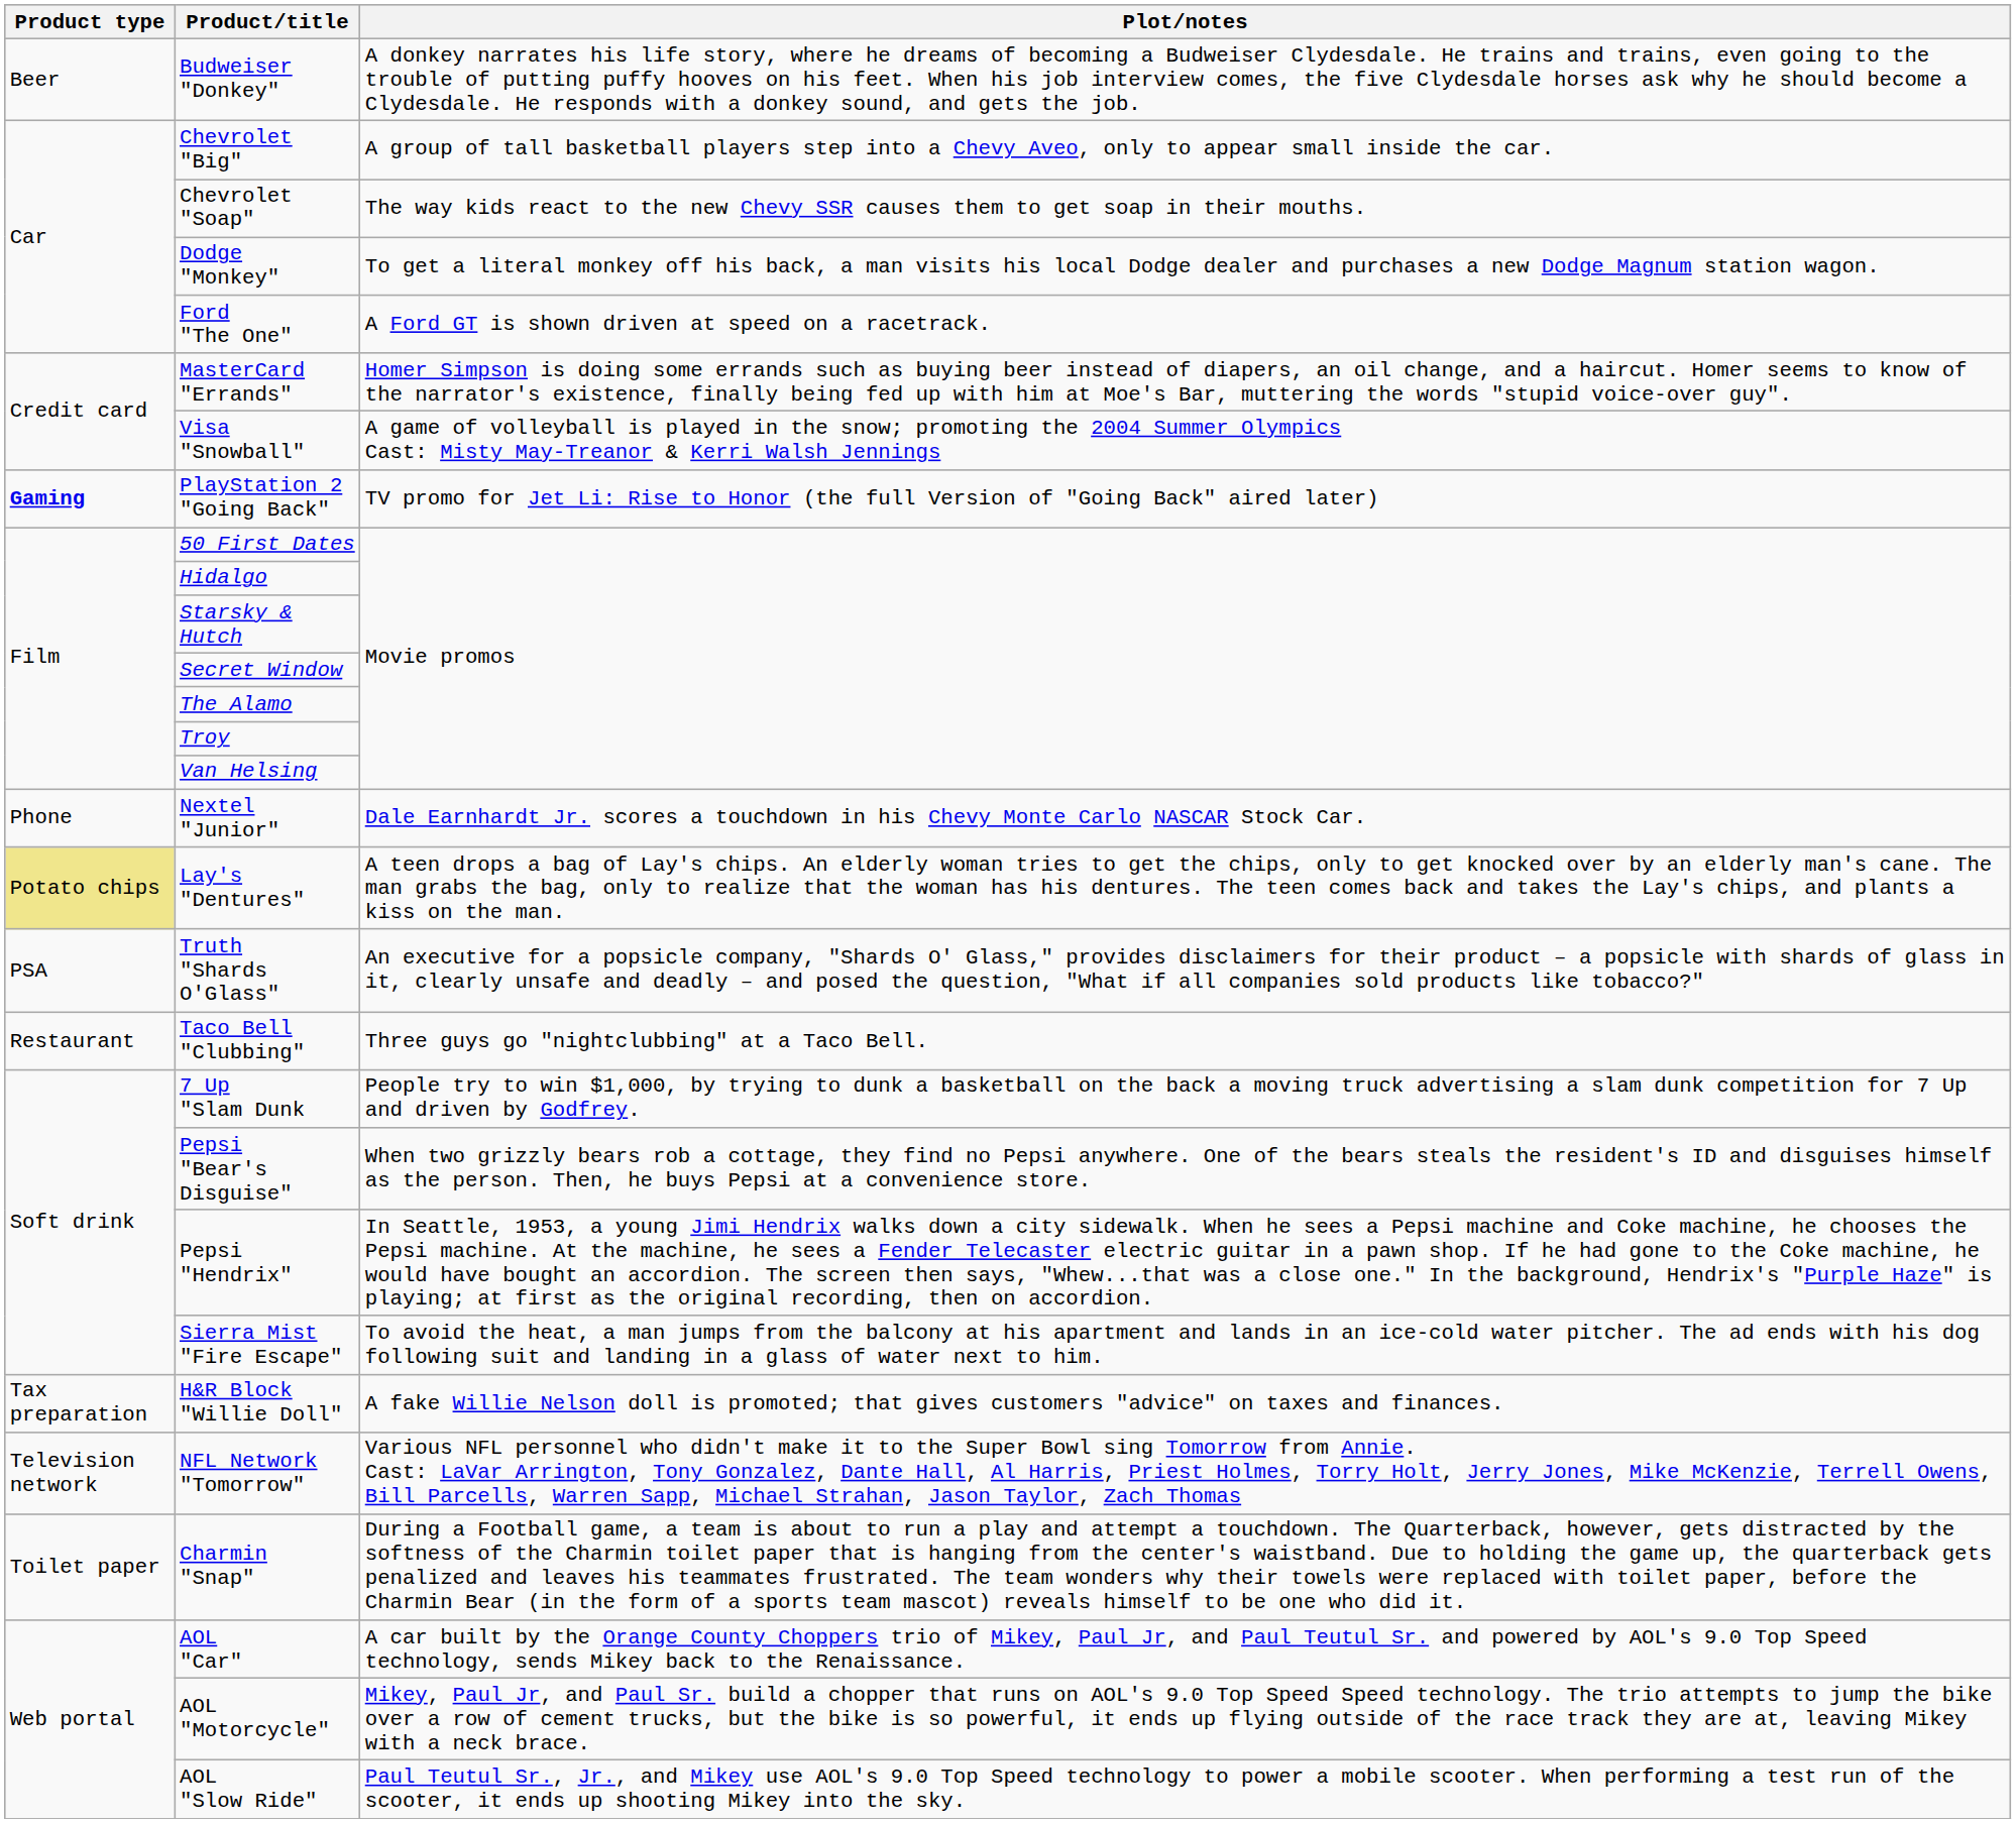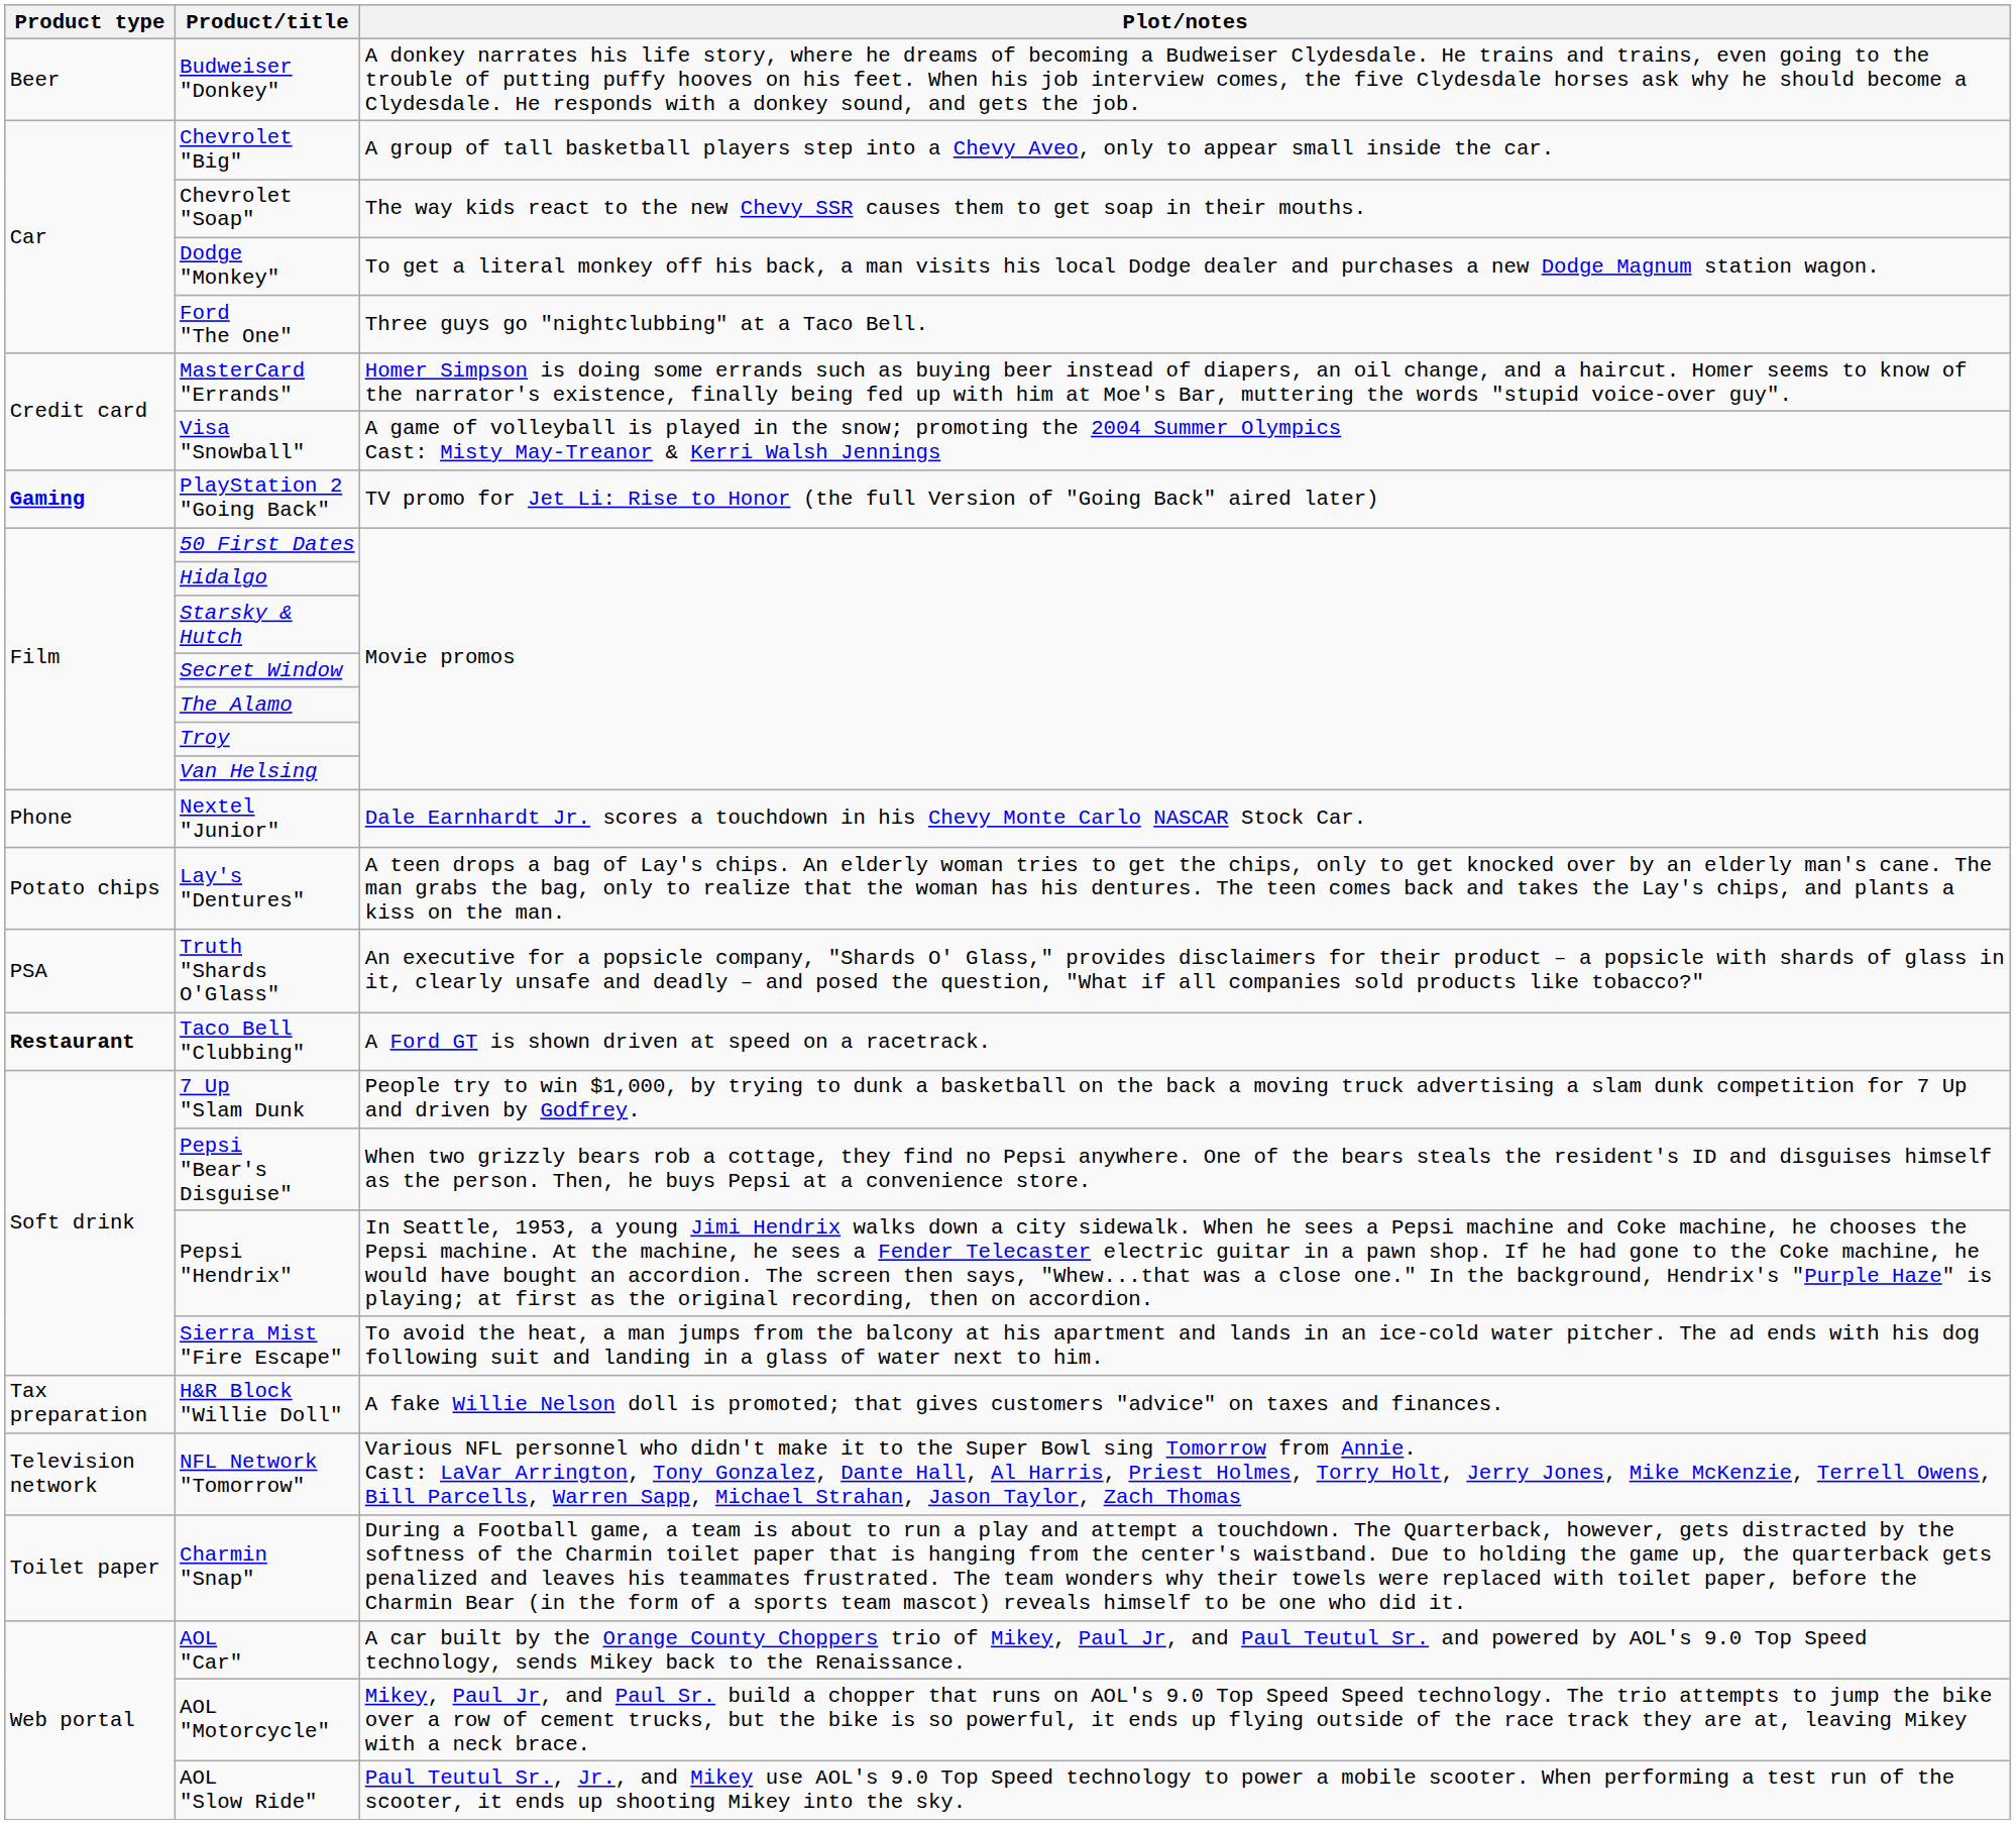 <table class="wikitable">
 <tr>
 <th>Product type</th>
 <th>Product/title</th>
 <th>Plot/notes</th>
 </tr>
 <tr>
 <td>Beer</td>
 <td><a href='#'>Budweiser</a><br>"Donkey"</td>
 <td>A donkey narrates his life story, where he dreams of becoming a Budweiser Clydesdale. He trains and trains, even going to the trouble of putting puffy hooves on his feet. When his job interview comes, the five Clydesdale horses ask why he should become a Clydesdale. He responds with a donkey sound, and gets the job.</td>
 </tr>
 <tr>
 <td rowspan="4">Car</td>
 <td><a href='#'>Chevrolet</a><br>"Big"</td>
 <td>A group of tall basketball players step into a <a href='#'>Chevy Aveo</a>, only to appear small inside the car.</td>
 </tr>
 <tr>
 <td>Chevrolet<br>"Soap"</td>
 <td>The way kids react to the new <a href='#'>Chevy SSR</a> causes them to get soap in their mouths.</td>
 </tr>
 <tr>
 <td><a href='#'>Dodge</a><br>"Monkey"</td>
 <td>To get a literal monkey off his back, a man visits his local Dodge dealer and purchases a new <a href='#'>Dodge Magnum</a> station wagon.</td>
 </tr>
 <tr>
 <td><a href='#'>Ford</a><br>"The One"</td>
-<td>A <a href='#'>Ford GT</a> is shown driven at speed on a racetrack.</td>
+<td>Three guys go "nightclubbing" at a Taco Bell.</td>
 </tr>
 <tr>
 <td rowspan="2">Credit card</td>
 <td><a href='#'>MasterCard</a><br>"Errands"</td>
 <td><a href='#'>Homer Simpson</a> is doing some errands such as buying beer instead of diapers, an oil change, and a haircut. Homer seems to know of the narrator's existence, finally being fed up with him at Moe's Bar, muttering the words "stupid voice-over guy".</td>
 </tr>
 <tr>
 <td><a href='#'>Visa</a><br>"Snowball"</td>
 <td>A game of volleyball is played in the snow; promoting the <a href='#'>2004 Summer Olympics</a><br>Cast: <a href='#'>Misty May-Treanor</a> & <a href='#'>Kerri Walsh Jennings</a></td>
 </tr>
 <tr>
 <td><strong><a href='#'>Gaming</a></strong></td>
 <td><a href='#'>PlayStation 2</a><br>"Going Back"</td>
 <td>TV promo for <a href='#'>Jet Li: Rise to Honor</a> (the full Version of "Going Back" aired later)</td>
 </tr>
 <tr>
 <td rowspan="7">Film</td>
 <td><em><a href='#'>50 First Dates</a></em></td>
 <td rowspan="7">Movie promos</td>
 </tr>
 <tr>
 <td><em><a href='#'>Hidalgo</a></em></td>
 </tr>
 <tr>
 <td><em><a href='#'>Starsky & Hutch</a></em></td>
 </tr>
 <tr>
 <td><em><a href='#'>Secret Window</a></em></td>
 </tr>
 <tr>
 <td><em><a href='#'>The Alamo</a></em></td>
 </tr>
 <tr>
 <td><em><a href='#'>Troy</a></em></td>
 </tr>
 <tr>
 <td><em><a href='#'>Van Helsing</a></em></td>
 </tr>
 <tr>
 <td>Phone</td>
 <td><a href='#'>Nextel</a><br>"Junior"</td>
 <td><a href='#'>Dale Earnhardt Jr.</a> scores a touchdown in his <a href='#'>Chevy Monte Carlo</a> <a href='#'>NASCAR</a> Stock Car.</td>
 </tr>
 <tr>
-<td style="background: khaki;">Potato chips</td>
+<td>Potato chips</td>
 <td><a href='#'>Lay's</a><br>"Dentures"</td>
 <td>A teen drops a bag of Lay's chips. An elderly woman tries to get the chips, only to get knocked over by an elderly man's cane. The man grabs the bag, only to realize that the woman has his dentures. The teen comes back and takes the Lay's chips, and plants a kiss on the man.</td>
 </tr>
 <tr>
 <td>PSA</td>
 <td><a href='#'>Truth</a><br>"Shards O'Glass"</td>
 <td>An executive for a popsicle company, "Shards O' Glass,"  provides disclaimers for their product – a popsicle with shards of glass in it, clearly unsafe and deadly – and posed the question, "What if all companies sold products like tobacco?"</td>
 </tr>
 <tr>
-<td>Restaurant</td>
+<td><strong>Restaurant</strong></td>
 <td><a href='#'>Taco Bell</a><br>"Clubbing"</td>
-<td>Three guys go "nightclubbing" at a Taco Bell.</td>
+<td>A <a href='#'>Ford GT</a> is shown driven at speed on a racetrack.</td>
 </tr>
 <tr>
 <td rowspan="4">Soft drink</td>
 <td><a href='#'>7 Up</a><br>"Slam Dunk</td>
 <td>People try to win $1,000, by trying to dunk a basketball on the back a moving truck advertising a slam dunk competition for 7 Up and driven by <a href='#'>Godfrey</a>.</td>
 </tr>
 <tr>
 <td><a href='#'>Pepsi</a><br>"Bear's Disguise"</td>
 <td>When two grizzly bears rob a cottage, they find no Pepsi anywhere. One of the bears steals the resident's ID and disguises himself as the person. Then, he buys Pepsi at a convenience store.</td>
 </tr>
 <tr>
 <td>Pepsi<br>"Hendrix"</td>
 <td>In Seattle, 1953, a young <a href='#'>Jimi Hendrix</a> walks down a city sidewalk. When he sees a Pepsi machine and Coke machine, he chooses the Pepsi machine. At the machine, he sees a <a href='#'>Fender Telecaster</a> electric guitar in a pawn shop. If he had gone to the Coke machine, he would have bought an accordion. The screen then says, "Whew...that was a close one." In the background, Hendrix's "<a href='#'>Purple Haze</a>" is playing; at first as the original recording, then on accordion.</td>
 </tr>
 <tr>
 <td><a href='#'>Sierra Mist</a><br>"Fire Escape"</td>
 <td>To avoid the heat, a man jumps from the balcony at his apartment and lands in an ice-cold water pitcher. The ad ends with his dog following suit and landing in a glass of water next to him.</td>
 </tr>
 <tr>
 <td>Tax preparation</td>
 <td><a href='#'>H&R Block</a><br>"Willie Doll"</td>
 <td>A fake <a href='#'>Willie Nelson</a> doll is promoted; that gives customers "advice" on taxes and finances.</td>
 </tr>
 <tr>
 <td>Television network</td>
 <td><a href='#'>NFL Network</a><br>"Tomorrow"</td>
 <td>Various NFL personnel who didn't make it to the Super Bowl sing <a href='#'>Tomorrow</a> from <a href='#'>Annie</a>.<br>Cast: <a href='#'>LaVar Arrington</a>, <a href='#'>Tony Gonzalez</a>, <a href='#'>Dante Hall</a>, <a href='#'>Al Harris</a>, <a href='#'>Priest Holmes</a>, <a href='#'>Torry Holt</a>, <a href='#'>Jerry Jones</a>, <a href='#'>Mike McKenzie</a>, <a href='#'>Terrell Owens</a>, <a href='#'>Bill Parcells</a>, <a href='#'>Warren Sapp</a>, <a href='#'>Michael Strahan</a>, <a href='#'>Jason Taylor</a>, <a href='#'>Zach Thomas</a></td>
 </tr>
 <tr>
 <td>Toilet paper</td>
 <td><a href='#'>Charmin</a><br>"Snap"</td>
 <td>During a Football game, a team is about to run a play and attempt a touchdown. The Quarterback, however, gets distracted by the softness of the Charmin toilet paper that is hanging from the center's waistband. Due to holding the game up, the quarterback gets penalized and leaves his teammates frustrated. The team wonders why their towels were replaced with toilet paper, before the Charmin Bear (in the form of a sports team mascot) reveals himself to be one who did it.</td>
 </tr>
 <tr>
 <td rowspan="3">Web portal</td>
 <td><a href='#'>AOL</a><br>"Car"</td>
 <td>A car built by the <a href='#'>Orange County Choppers</a> trio of <a href='#'>Mikey</a>, <a href='#'>Paul Jr</a>, and <a href='#'>Paul Teutul Sr.</a> and powered by AOL's 9.0 Top Speed technology, sends Mikey back to the Renaissance.</td>
 </tr>
 <tr>
 <td>AOL<br>"Motorcycle"</td>
 <td><a href='#'>Mikey</a>, <a href='#'>Paul Jr</a>, and <a href='#'>Paul Sr.</a> build a chopper that runs on AOL's 9.0 Top Speed Speed technology. The trio attempts to jump the bike over a row of cement trucks, but the bike is so powerful, it ends up flying outside of the race track they are at, leaving Mikey with a neck brace.</td>
 </tr>
 <tr>
 <td>AOL<br>"Slow Ride"</td>
 <td><a href='#'>Paul Teutul Sr.</a>, <a href='#'>Jr.</a>, and <a href='#'>Mikey</a> use AOL's 9.0 Top Speed technology to power a mobile scooter. When performing a test run of the scooter, it ends up shooting Mikey into the sky.</td>
 </tr>
 <tr>
 </tr>
 </table>
